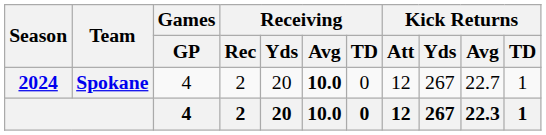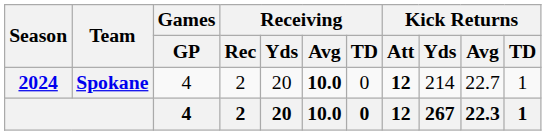 <table class="wikitable" style="text-align:center">
 <tr>
 <th rowspan="2">Season</th>
 <th rowspan="2">Team</th>
 <th colspan="1">Games</th>
 <th colspan="4">Receiving</th>
 <th colspan="4">Kick Returns</th>
 </tr>
 <tr>
 <th>GP</th>
 <th>Rec</th>
 <th>Yds</th>
 <th>Avg</th>
 <th>TD</th>
 <th>Att</th>
 <th>Yds</th>
 <th>Avg</th>
 <th>TD</th>
 </tr>
 <tr>
 <th><a href='#'>2024</a></th>
 <th><a href='#'>Spokane</a></th>
 <td>4</td>
 <td>2</td>
 <td>20</td>
 <td><strong>10.0</strong></td>
 <td>0</td>
-<td>12</td>
-<td>267</td>
+<td><strong>12</strong></td>
+<td>214</td>
 <td>22.7</td>
 <td>1</td>
 </tr>
 <tr>
 <th colspan="2"></th>
 <th>4</th>
 <th>2</th>
 <th>20</th>
 <th>10.0</th>
 <th>0</th>
 <th>12</th>
 <th>267</th>
 <th>22.3</th>
 <th>1</th>
 </tr>
 </table>
